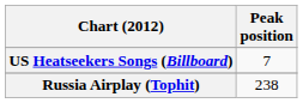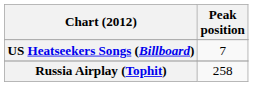 <table class="wikitable sortable plainrowheaders" style="text-align:center;">
 <tr>
 <th scope="col">Chart (2012)</th>
 <th scope="col">Peak<br>position</th>
 </tr>
 <tr>
 </tr>
 <tr>
 </tr>
 <tr>
 </tr>
 <tr>
 </tr>
 <tr>
 </tr>
 <tr>
 </tr>
 <tr>
 </tr>
 <tr>
 </tr>
 <tr>
 </tr>
 <tr>
 </tr>
 <tr>
 </tr>
 <tr>
 </tr>
 <tr>
 </tr>
 <tr>
 </tr>
 <tr>
 </tr>
 <tr>
 <th scope="row">US <a href='#'>Heatseekers Songs</a> (<a href='#'><em>Billboard</em></a>)</th>
 <td>7</td>
 </tr>
 <tr>
 </tr>
 <tr>
 </tr>
 <tr>
 <th scope="row">Russia Airplay (<a href='#'>Tophit</a>)</th>
-<td style="text-align:center;">238</td>
+<td style="text-align:center;">258</td>
 </tr>
 </table>
